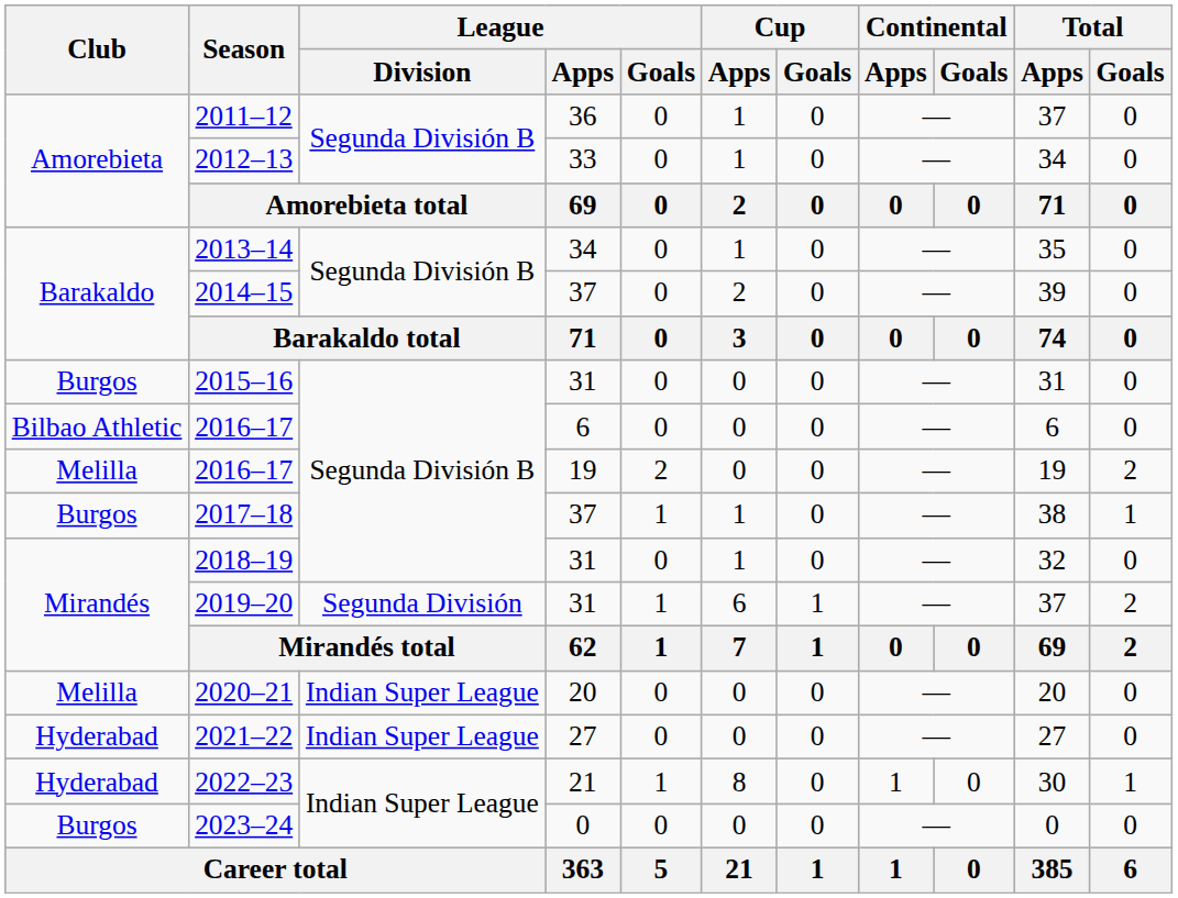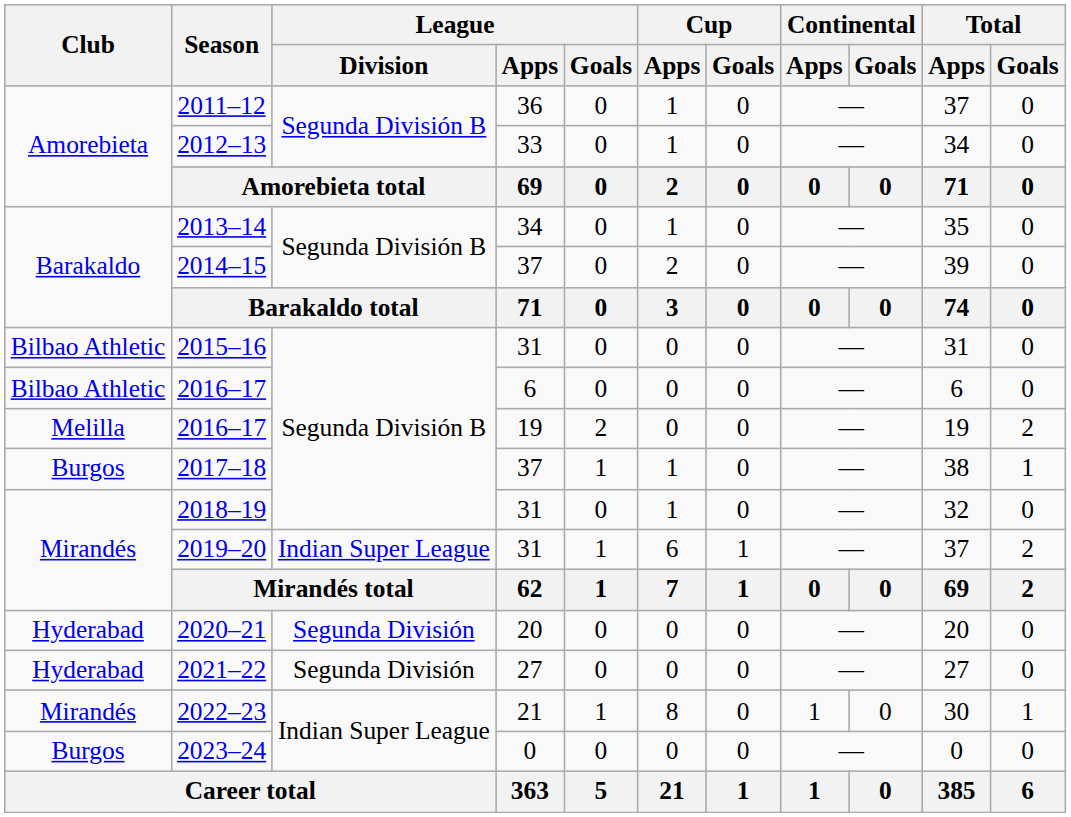 <table class="wikitable" style="text-align: center;">
 <tr>
 <th rowspan="2">Club</th>
 <th rowspan="2">Season</th>
 <th colspan="3">League</th>
 <th colspan="2">Cup</th>
 <th colspan="2">Continental</th>
 <th colspan="2">Total</th>
 </tr>
 <tr>
 <th>Division</th>
 <th>Apps</th>
 <th>Goals</th>
 <th>Apps</th>
 <th>Goals</th>
 <th>Apps</th>
 <th>Goals</th>
 <th>Apps</th>
 <th>Goals</th>
 </tr>
 <tr>
 <td rowspan="3"><a href='#'>Amorebieta</a></td>
 <td><a href='#'>2011–12</a></td>
 <td rowspan="2"><a href='#'>Segunda División B</a></td>
 <td>36</td>
 <td>0</td>
 <td>1</td>
 <td>0</td>
 <td colspan="2">—</td>
 <td>37</td>
 <td>0</td>
 </tr>
 <tr>
 <td><a href='#'>2012–13</a></td>
 <td>33</td>
 <td>0</td>
 <td>1</td>
 <td>0</td>
 <td colspan="2">—</td>
 <td>34</td>
 <td>0</td>
 </tr>
 <tr>
 <th colspan="2">Amorebieta total</th>
 <th>69</th>
 <th>0</th>
 <th>2</th>
 <th>0</th>
 <th>0</th>
 <th>0</th>
 <th>71</th>
 <th>0</th>
 </tr>
 <tr>
 <td rowspan="3"><a href='#'>Barakaldo</a></td>
 <td><a href='#'>2013–14</a></td>
 <td rowspan="2">Segunda División B</td>
 <td>34</td>
 <td>0</td>
 <td>1</td>
 <td>0</td>
 <td colspan="2">—</td>
 <td>35</td>
 <td>0</td>
 </tr>
 <tr>
 <td><a href='#'>2014–15</a></td>
 <td>37</td>
 <td>0</td>
 <td>2</td>
 <td>0</td>
 <td colspan="2">—</td>
 <td>39</td>
 <td>0</td>
 </tr>
 <tr>
 <th colspan="2">Barakaldo total</th>
 <th>71</th>
 <th>0</th>
 <th>3</th>
 <th>0</th>
 <th>0</th>
 <th>0</th>
 <th>74</th>
 <th>0</th>
 </tr>
 <tr>
-<td rowspan="1"><a href='#'>Burgos</a></td>
+<td rowspan="1"><a href='#'>Bilbao Athletic</a></td>
 <td><a href='#'>2015–16</a></td>
 <td rowspan="5">Segunda División B</td>
 <td>31</td>
 <td>0</td>
 <td>0</td>
 <td>0</td>
 <td colspan="2">—</td>
 <td>31</td>
 <td>0</td>
 </tr>
 <tr>
 <td rowspan="1"><a href='#'>Bilbao Athletic</a></td>
 <td><a href='#'>2016–17</a></td>
 <td>6</td>
 <td>0</td>
 <td>0</td>
 <td>0</td>
 <td colspan="2">—</td>
 <td>6</td>
 <td>0</td>
 </tr>
 <tr>
 <td rowspan="1"><a href='#'>Melilla</a></td>
 <td><a href='#'>2016–17</a></td>
 <td>19</td>
 <td>2</td>
 <td>0</td>
 <td>0</td>
 <td colspan="2">—</td>
 <td>19</td>
 <td>2</td>
 </tr>
 <tr>
 <td rowspan="1"><a href='#'>Burgos</a></td>
 <td><a href='#'>2017–18</a></td>
 <td>37</td>
 <td>1</td>
 <td>1</td>
 <td>0</td>
 <td colspan="2">—</td>
 <td>38</td>
 <td>1</td>
 </tr>
 <tr>
 <td rowspan="3"><a href='#'>Mirandés</a></td>
 <td><a href='#'>2018–19</a></td>
 <td>31</td>
 <td>0</td>
 <td>1</td>
 <td>0</td>
 <td colspan="2">—</td>
 <td>32</td>
 <td>0</td>
 </tr>
 <tr>
 <td><a href='#'>2019–20</a></td>
-<td rowspan="1"><a href='#'>Segunda División</a></td>
+<td rowspan="1"><a href='#'>Indian Super League</a></td>
 <td>31</td>
 <td>1</td>
 <td>6</td>
 <td>1</td>
 <td colspan="2">—</td>
 <td>37</td>
 <td>2</td>
 </tr>
 <tr>
 <th colspan="2">Mirandés total</th>
 <th>62</th>
 <th>1</th>
 <th>7</th>
 <th>1</th>
 <th>0</th>
 <th>0</th>
 <th>69</th>
 <th>2</th>
 </tr>
 <tr>
-<td rowspan="1"><a href='#'>Melilla</a></td>
+<td rowspan="1"><a href='#'>Hyderabad</a></td>
 <td><a href='#'>2020–21</a></td>
-<td rowspan="1"><a href='#'>Indian Super League</a></td>
+<td rowspan="1"><a href='#'>Segunda División</a></td>
 <td>20</td>
 <td>0</td>
 <td>0</td>
 <td>0</td>
 <td colspan="2">—</td>
 <td>20</td>
 <td>0</td>
 </tr>
 <tr>
 <td rowspan="1"><a href='#'>Hyderabad</a></td>
 <td><a href='#'>2021–22</a></td>
-<td rowspan="1"><a href='#'>Indian Super League</a></td>
+<td rowspan="1">Segunda División</td>
 <td>27</td>
 <td>0</td>
 <td>0</td>
 <td>0</td>
 <td colspan="2">—</td>
 <td>27</td>
 <td>0</td>
 </tr>
 <tr>
-<td rowspan="1"><a href='#'>Hyderabad</a></td>
+<td rowspan="1"><a href='#'>Mirandés</a></td>
 <td><a href='#'>2022–23</a></td>
 <td rowspan="2">Indian Super League</td>
 <td>21</td>
 <td>1</td>
 <td>8</td>
 <td>0</td>
 <td>1</td>
 <td>0</td>
 <td>30</td>
 <td>1</td>
 </tr>
 <tr>
 <td rowspan="1"><a href='#'>Burgos</a></td>
 <td><a href='#'>2023–24</a></td>
 <td>0</td>
 <td>0</td>
 <td>0</td>
 <td>0</td>
 <td colspan="2">—</td>
 <td>0</td>
 <td>0</td>
 </tr>
 <tr>
 <th colspan="3">Career total</th>
 <th>363</th>
 <th>5</th>
 <th>21</th>
 <th>1</th>
 <th>1</th>
 <th>0</th>
 <th>385</th>
 <th>6</th>
 </tr>
 </table>
